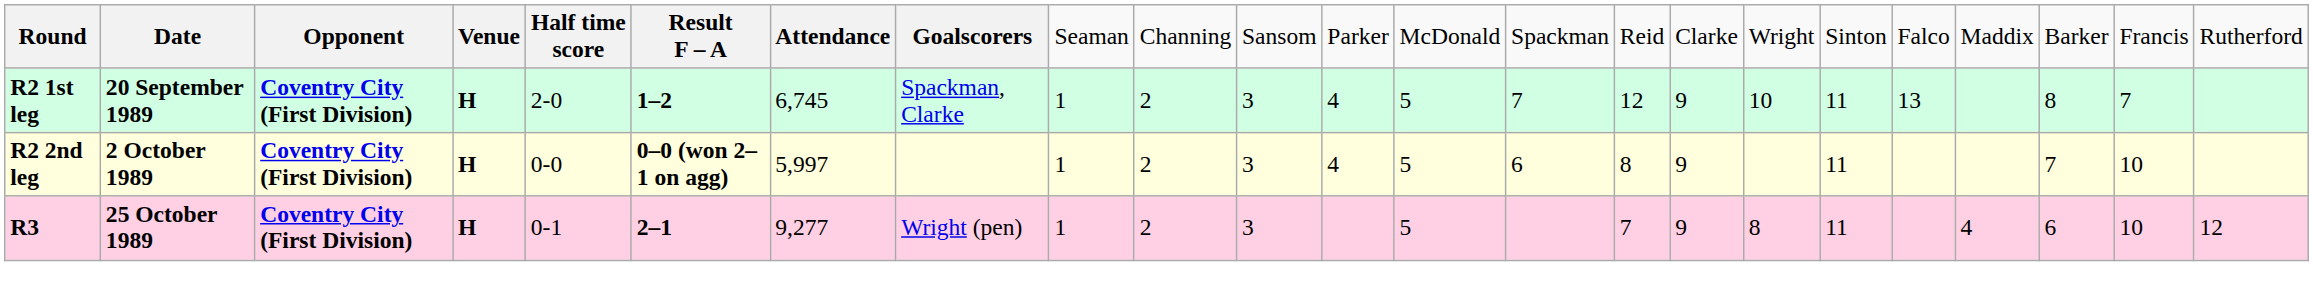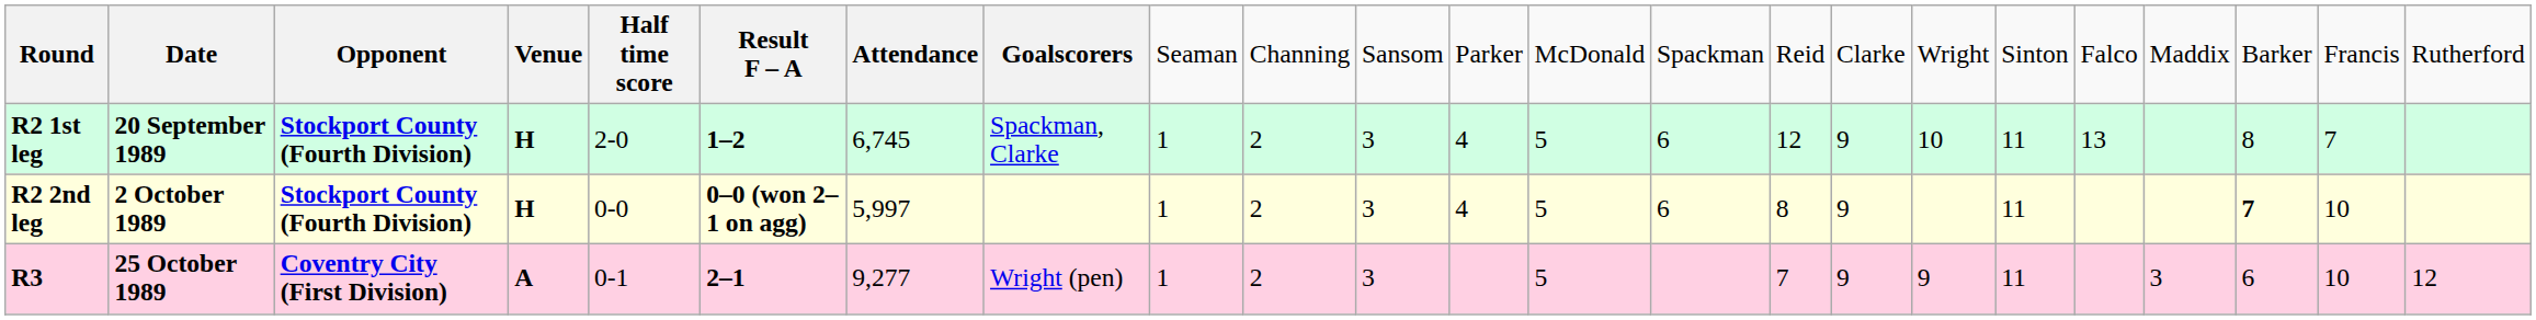 <table class="wikitable">
 <tr>
 <th>Round</th>
 <th>Date</th>
 <th>Opponent</th>
 <th>Venue</th>
 <th><strong>Half time score</strong></th>
 <th><strong>Result</strong><br><strong>F – A</strong></th>
 <th>Attendance</th>
 <th>Goalscorers</th>
 <td>Seaman</td>
 <td>Channing</td>
 <td>Sansom</td>
 <td>Parker</td>
 <td>McDonald</td>
 <td>Spackman</td>
 <td>Reid</td>
 <td>Clarke</td>
 <td>Wright</td>
 <td>Sinton</td>
 <td>Falco</td>
 <td>Maddix</td>
 <td>Barker</td>
 <td>Francis</td>
 <td>Rutherford</td>
 </tr>
 <tr style="background-color: #d0ffe3;">
 <td><strong>R2 1st leg</strong></td>
 <td><strong>20 September 1989</strong></td>
-<td><strong><a href='#'>Coventry City</a>  (First Division)</strong></td>
+<td><strong><a href='#'>Stockport County</a> (Fourth Division)</strong></td>
 <td><strong>H</strong></td>
 <td>2-0</td>
 <td><strong>1–2</strong></td>
 <td>6,745</td>
 <td><a href='#'>Spackman</a>, <a href='#'>Clarke</a></td>
 <td>1</td>
 <td>2</td>
 <td>3</td>
 <td>4</td>
 <td>5</td>
-<td>7</td>
+<td>6</td>
 <td>12</td>
 <td>9</td>
 <td>10</td>
 <td>11</td>
 <td>13</td>
 <td></td>
 <td>8</td>
 <td>7</td>
 <td></td>
 </tr>
 <tr style="background-color: #ffffdd;">
 <td><strong>R2 2nd leg</strong></td>
 <td><strong>2 October 1989</strong></td>
-<td><strong><a href='#'>Coventry City</a>  (First Division)</strong></td>
+<td><strong><a href='#'>Stockport County</a> (Fourth Division)</strong></td>
 <td><strong>H</strong></td>
 <td>0-0</td>
 <td><strong>0–0 (won 2–1 on agg)</strong></td>
 <td>5,997</td>
 <td></td>
 <td>1</td>
 <td>2</td>
 <td>3</td>
 <td>4</td>
 <td>5</td>
 <td>6</td>
 <td>8</td>
 <td>9</td>
 <td></td>
 <td>11</td>
 <td></td>
 <td></td>
-<td>7</td>
+<td><strong>7</strong></td>
 <td>10</td>
 <td></td>
 </tr>
 <tr style="background-color: #ffd0e3;">
 <td><strong>R3</strong></td>
 <td><strong>25 October 1989</strong></td>
 <td><strong><a href='#'>Coventry City</a>  (First Division)</strong></td>
-<td><strong>H</strong></td>
+<td><strong>A</strong></td>
 <td>0-1</td>
 <td><strong>2–1</strong></td>
 <td>9,277</td>
 <td><a href='#'>Wright</a> (pen)</td>
 <td>1</td>
 <td>2</td>
 <td>3</td>
 <td></td>
 <td>5</td>
 <td></td>
 <td>7</td>
 <td>9</td>
-<td>8</td>
+<td>9</td>
 <td>11</td>
 <td></td>
-<td>4</td>
+<td>3</td>
 <td>6</td>
 <td>10</td>
 <td>12</td>
 </tr>
 </table>
